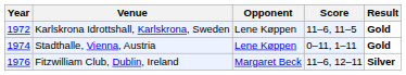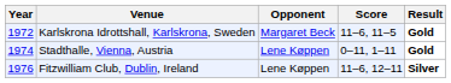 <table class="sortable wikitable" style="font-size: 90%;">
 <tr>
 <th>Year</th>
 <th>Venue</th>
 <th>Opponent</th>
 <th>Score</th>
 <th>Result</th>
 </tr>
 <tr style="background:#ECF2FF">
 <td align="center"><a href='#'>1972</a></td>
 <td align="left">Karlskrona Idrottshall, <a href='#'>Karlskrona</a>, Sweden</td>
-<td align="left"> Lene Køppen</td>
+<td align="left"> <a href='#'>Margaret Beck</a></td>
 <td align="left">11–6, 11–5</td>
 <td style="text-align:left; background:white"> <strong>Gold</strong></td>
 </tr>
 <tr style="background:#ECF2FF">
 <td align="center"><a href='#'>1974</a></td>
 <td align="left">Stadthalle, <a href='#'>Vienna</a>, Austria</td>
 <td align="left"> <a href='#'>Lene Køppen</a></td>
 <td align="left">0–11, 1–11</td>
 <td style="text-align:left; background:white"> <strong>Gold</strong></td>
 </tr>
 <tr style="background:#ECF2FF">
 <td align="center"><a href='#'>1976</a></td>
 <td align="left">Fitzwilliam Club, <a href='#'>Dublin</a>, Ireland</td>
-<td align="left"> <a href='#'>Margaret Beck</a></td>
+<td align="left"> Lene Køppen</td>
 <td align="left">11–6, 12–11</td>
 <td style="text-align:left; background:white"> <strong>Silver</strong></td>
 </tr>
 </table>
